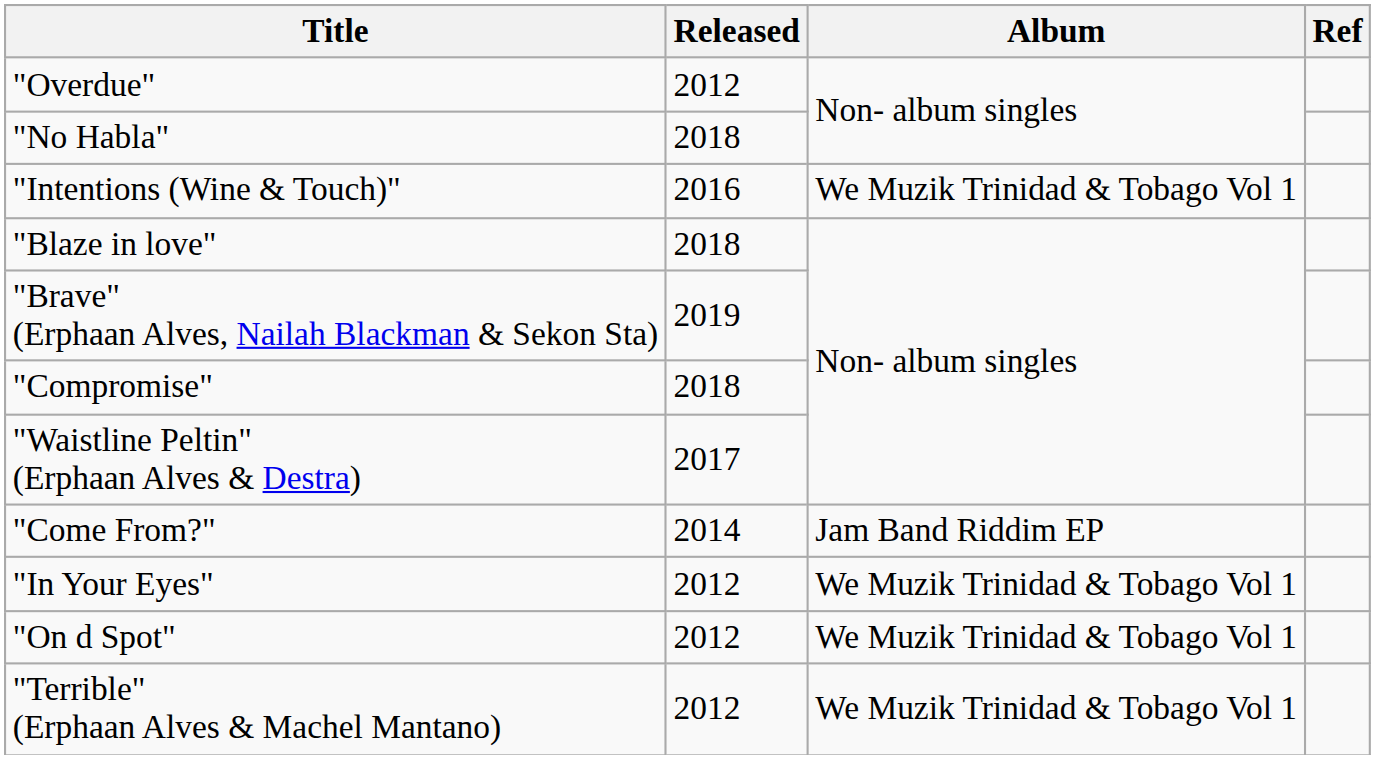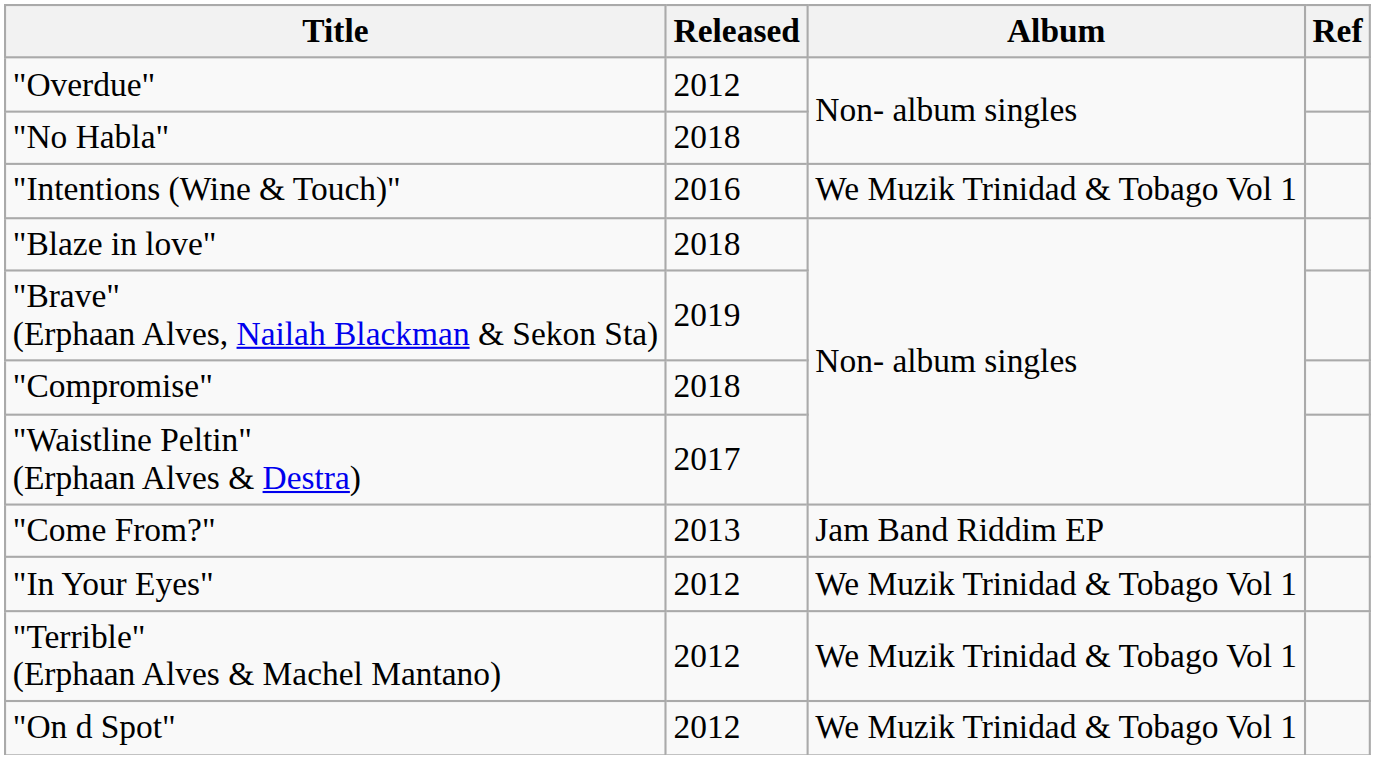 <table class="wikitable">
 <tr>
 <th>Title</th>
 <th>Released</th>
 <th>Album</th>
 <th>Ref</th>
 </tr>
 <tr>
 <td>"Overdue"</td>
 <td>2012</td>
 <td rowspan="2">Non- album singles</td>
 <td></td>
 </tr>
 <tr>
 <td>"No Habla"</td>
 <td>2018</td>
 <td></td>
 </tr>
 <tr>
 <td>"Intentions (Wine & Touch)"</td>
 <td>2016</td>
 <td>We Muzik Trinidad & Tobago Vol 1</td>
 <td></td>
 </tr>
 <tr>
 <td>"Blaze in love"</td>
 <td>2018</td>
 <td rowspan="4">Non- album singles</td>
 <td></td>
 </tr>
 <tr>
 <td>"Brave"<br>(Erphaan Alves, <a href='#'>Nailah Blackman</a> & Sekon Sta)</td>
 <td>2019</td>
 <td></td>
 </tr>
 <tr>
 <td>"Compromise"</td>
 <td>2018</td>
 <td></td>
 </tr>
 <tr>
 <td>"Waistline Peltin"<br>(Erphaan Alves & <a href='#'>Destra</a>)</td>
 <td>2017</td>
 <td></td>
 </tr>
 <tr>
 <td>"Come From?"</td>
-<td>2014</td>
+<td>2013</td>
 <td>Jam Band Riddim EP</td>
 <td></td>
 </tr>
 <tr>
 <td>"In Your Eyes"</td>
 <td>2012</td>
 <td>We Muzik Trinidad & Tobago Vol 1</td>
 <td></td>
 </tr>
 <tr>
+<td>"Terrible"<br>(Erphaan Alves & Machel Mantano)</td>
+<td>2012</td>
+<td>We Muzik Trinidad & Tobago Vol 1</td>
+<td></td>
+</tr>
+<tr>
 <td>"On d Spot"</td>
 <td>2012</td>
 <td>We Muzik Trinidad & Tobago Vol 1</td>
 <td></td>
 </tr>
-<tr>
-<td>"Terrible"<br>(Erphaan Alves & Machel Mantano)</td>
-<td>2012</td>
-<td>We Muzik Trinidad & Tobago Vol 1</td>
-<td></td>
-</tr>
 </table>
